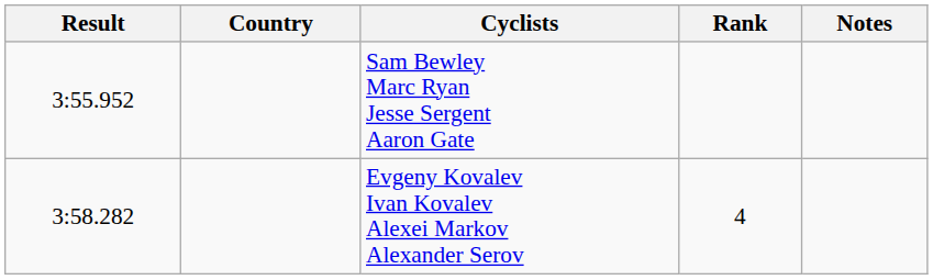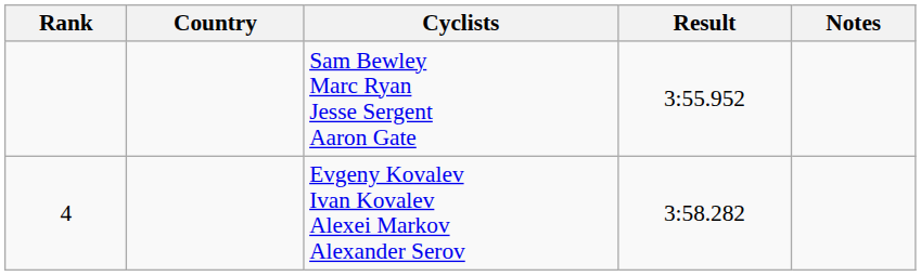 <table class="wikitable sortable" width=50% style="text-align:center;">
 <tr>
-<th>Result</th>
+<th>Rank</th>
 <th>Country</th>
 <th class="unsortable">Cyclists</th>
-<th>Rank</th>
+<th>Result</th>
 <th class="unsortable">Notes</th>
 </tr>
 <tr>
-<td>3:55.952</td>
+<td></td>
 <td align="left"></td>
 <td align="left"><a href='#'>Sam Bewley</a><br><a href='#'>Marc Ryan</a><br><a href='#'>Jesse Sergent</a><br><a href='#'>Aaron Gate</a></td>
-<td></td>
+<td>3:55.952</td>
 <td></td>
 </tr>
 <tr>
-<td>3:58.282</td>
+<td>4</td>
 <td align="left"></td>
 <td align="left"><a href='#'>Evgeny Kovalev</a><br><a href='#'>Ivan Kovalev</a><br><a href='#'>Alexei Markov</a><br><a href='#'>Alexander Serov</a></td>
-<td>4</td>
+<td>3:58.282</td>
 <td></td>
 </tr>
 </table>
